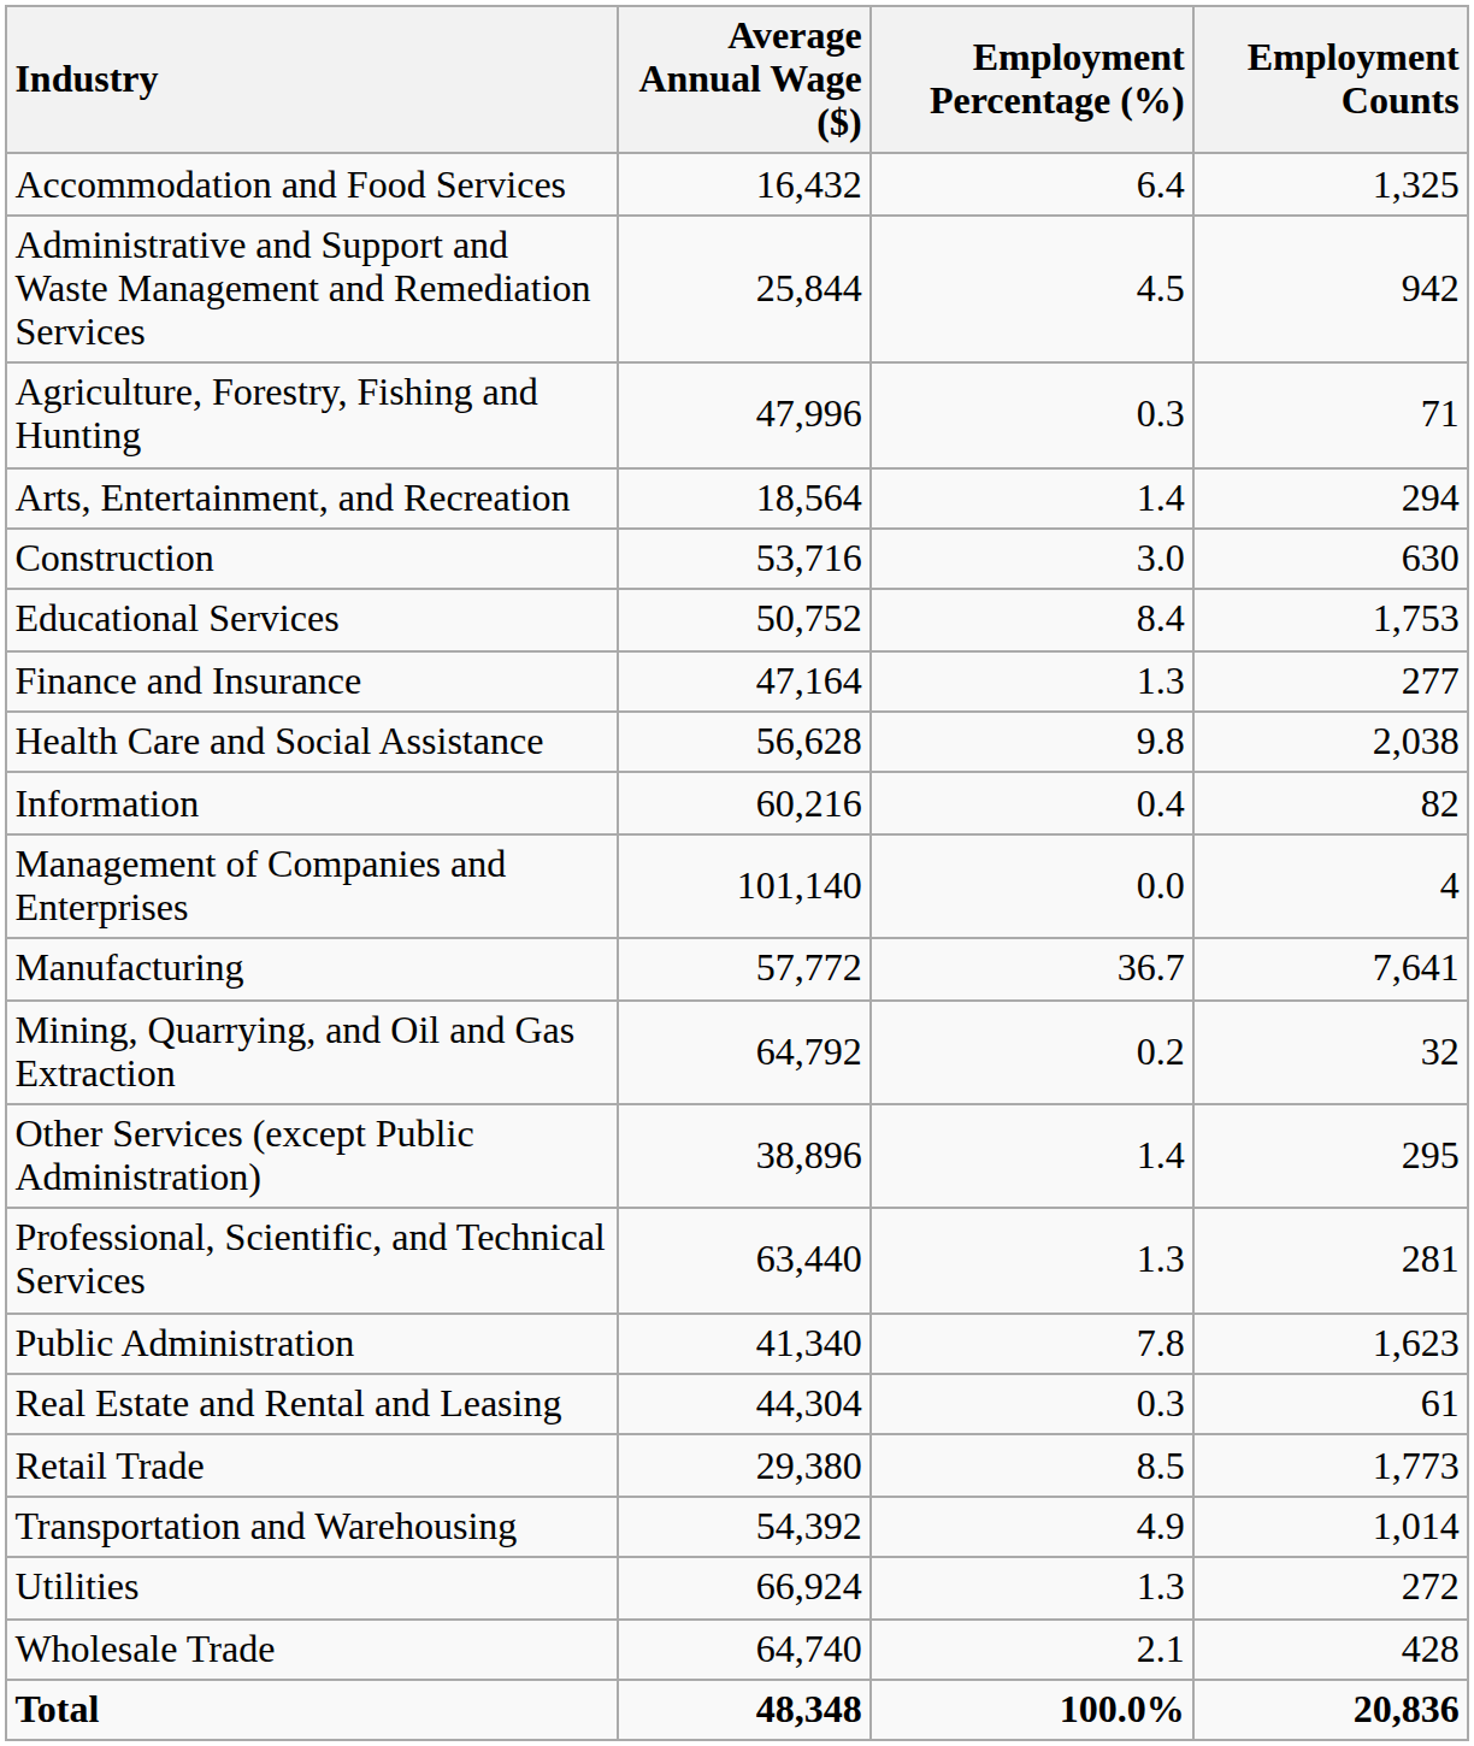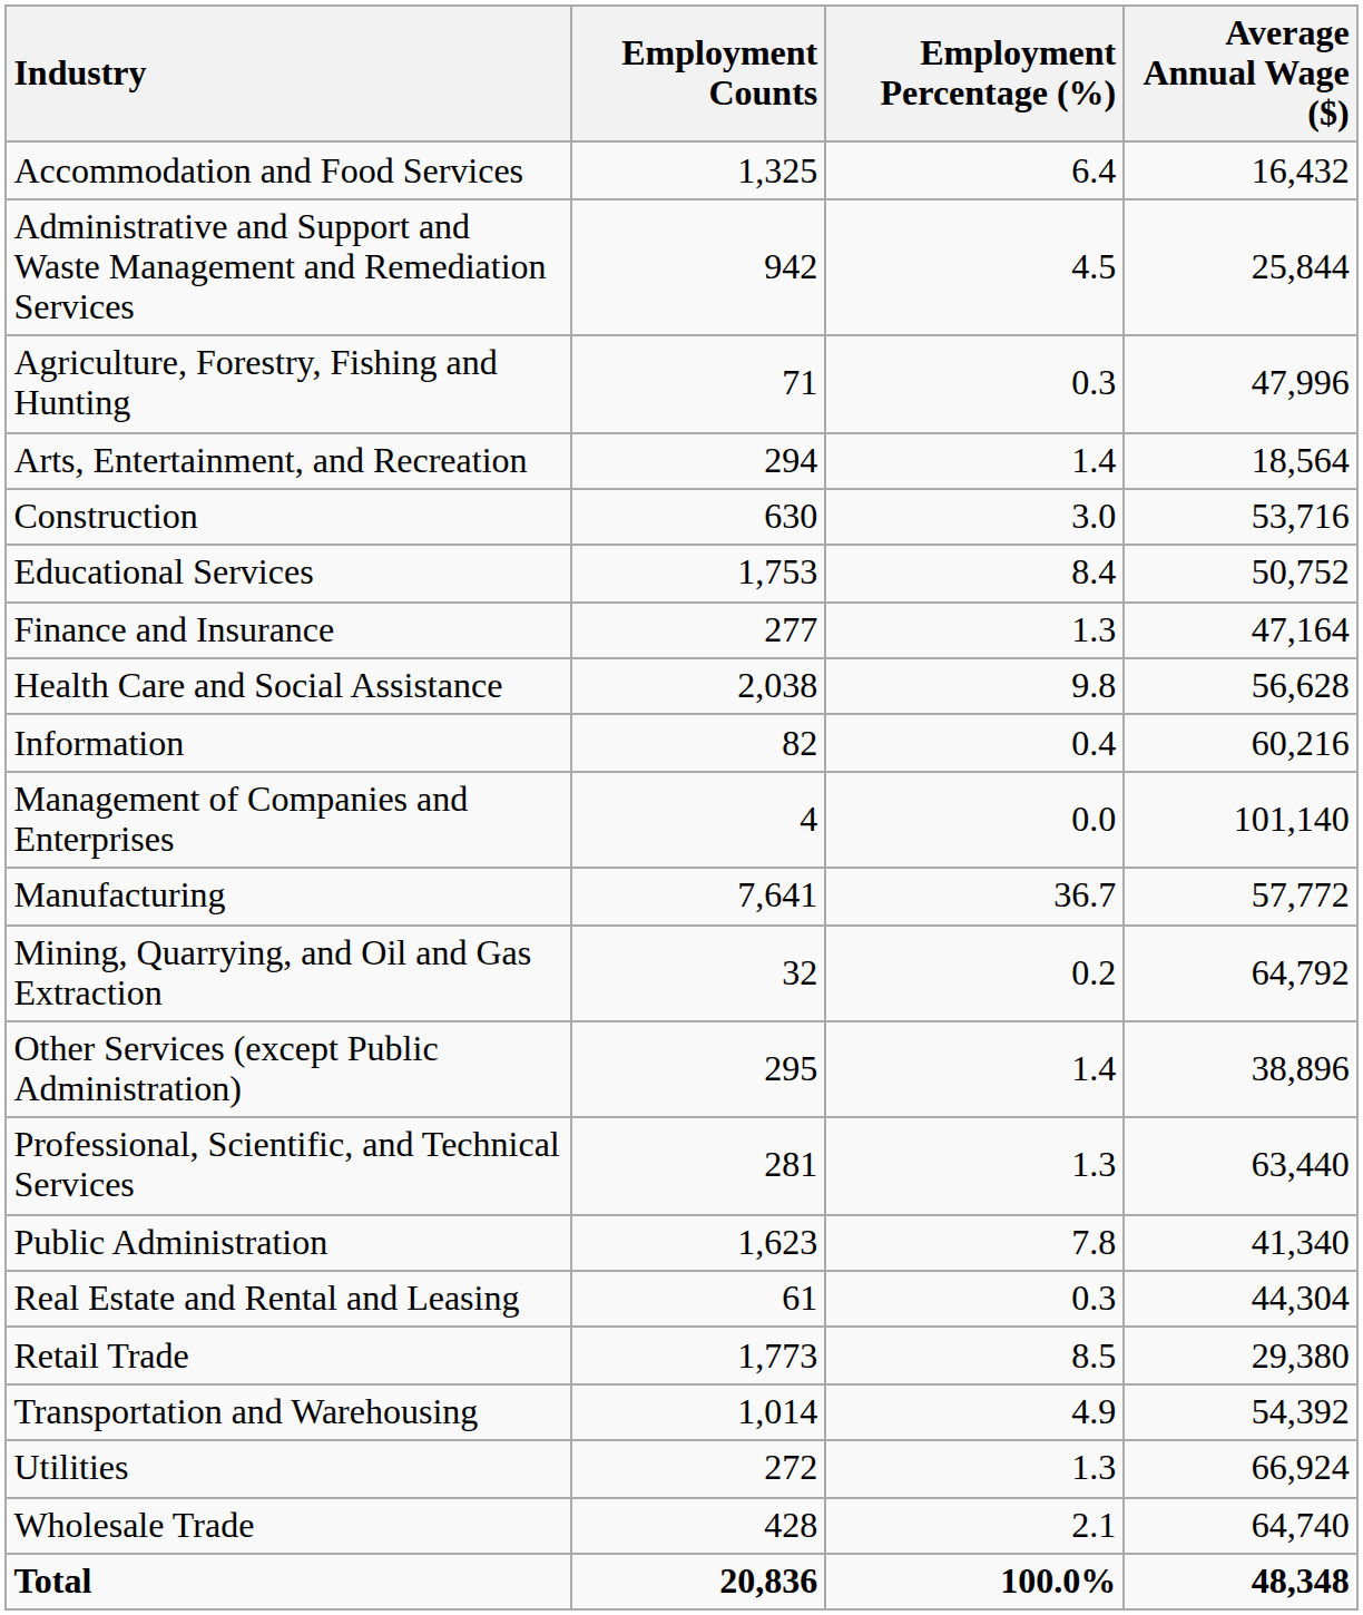 <table class="wikitable sortable">
 <tr>
 <th style="text-align:left;">Industry</th>
+<th style="text-align:right;">Employment Counts</th>
+<th style="text-align:right;">Employment Percentage (%)</th>
 <th style="text-align:right;">Average Annual Wage ($)</th>
-<th style="text-align:right;">Employment Percentage (%)</th>
-<th style="text-align:right;">Employment Counts</th>
 </tr>
 <tr>
 <td style="text-align:left;">Accommodation and Food Services</td>
+<td style="text-align:right;">1,325</td>
+<td style="text-align:right;">6.4</td>
 <td style="text-align:right;">16,432</td>
-<td style="text-align:right;">6.4</td>
-<td style="text-align:right;">1,325</td>
 </tr>
 <tr>
 <td style="text-align:left;">Administrative and Support and Waste Management and Remediation Services</td>
+<td style="text-align:right;">942</td>
+<td style="text-align:right;">4.5</td>
 <td style="text-align:right;">25,844</td>
-<td style="text-align:right;">4.5</td>
-<td style="text-align:right;">942</td>
 </tr>
 <tr>
 <td style="text-align:left;">Agriculture, Forestry, Fishing and Hunting</td>
+<td style="text-align:right;">71</td>
+<td style="text-align:right;">0.3</td>
 <td style="text-align:right;">47,996</td>
-<td style="text-align:right;">0.3</td>
-<td style="text-align:right;">71</td>
 </tr>
 <tr>
 <td style="text-align:left;">Arts, Entertainment, and Recreation</td>
+<td style="text-align:right;">294</td>
+<td style="text-align:right;">1.4</td>
 <td style="text-align:right;">18,564</td>
-<td style="text-align:right;">1.4</td>
-<td style="text-align:right;">294</td>
 </tr>
 <tr>
 <td style="text-align:left;">Construction</td>
+<td style="text-align:right;">630</td>
+<td style="text-align:right;">3.0</td>
 <td style="text-align:right;">53,716</td>
-<td style="text-align:right;">3.0</td>
-<td style="text-align:right;">630</td>
 </tr>
 <tr>
 <td style="text-align:left;">Educational Services</td>
+<td style="text-align:right;">1,753</td>
+<td style="text-align:right;">8.4</td>
 <td style="text-align:right;">50,752</td>
-<td style="text-align:right;">8.4</td>
-<td style="text-align:right;">1,753</td>
 </tr>
 <tr>
 <td style="text-align:left;">Finance and Insurance</td>
+<td style="text-align:right;">277</td>
+<td style="text-align:right;">1.3</td>
 <td style="text-align:right;">47,164</td>
-<td style="text-align:right;">1.3</td>
-<td style="text-align:right;">277</td>
 </tr>
 <tr>
 <td style="text-align:left;">Health Care and Social Assistance</td>
+<td style="text-align:right;">2,038</td>
+<td style="text-align:right;">9.8</td>
 <td style="text-align:right;">56,628</td>
-<td style="text-align:right;">9.8</td>
-<td style="text-align:right;">2,038</td>
 </tr>
 <tr>
 <td style="text-align:left;">Information</td>
+<td style="text-align:right;">82</td>
+<td style="text-align:right;">0.4</td>
 <td style="text-align:right;">60,216</td>
-<td style="text-align:right;">0.4</td>
-<td style="text-align:right;">82</td>
 </tr>
 <tr>
 <td style="text-align:left;">Management of Companies and Enterprises</td>
+<td style="text-align:right;">4</td>
+<td style="text-align:right;">0.0</td>
 <td style="text-align:right;">101,140</td>
-<td style="text-align:right;">0.0</td>
-<td style="text-align:right;">4</td>
 </tr>
 <tr>
 <td style="text-align:left;">Manufacturing</td>
+<td style="text-align:right;">7,641</td>
+<td style="text-align:right;">36.7</td>
 <td style="text-align:right;">57,772</td>
-<td style="text-align:right;">36.7</td>
-<td style="text-align:right;">7,641</td>
 </tr>
 <tr>
 <td style="text-align:left;">Mining, Quarrying, and Oil and Gas Extraction</td>
+<td style="text-align:right;">32</td>
+<td style="text-align:right;">0.2</td>
 <td style="text-align:right;">64,792</td>
-<td style="text-align:right;">0.2</td>
-<td style="text-align:right;">32</td>
 </tr>
 <tr>
 <td style="text-align:left;">Other Services (except Public Administration)</td>
+<td style="text-align:right;">295</td>
+<td style="text-align:right;">1.4</td>
 <td style="text-align:right;">38,896</td>
-<td style="text-align:right;">1.4</td>
-<td style="text-align:right;">295</td>
 </tr>
 <tr>
 <td style="text-align:left;">Professional, Scientific, and Technical Services</td>
+<td style="text-align:right;">281</td>
+<td style="text-align:right;">1.3</td>
 <td style="text-align:right;">63,440</td>
-<td style="text-align:right;">1.3</td>
-<td style="text-align:right;">281</td>
 </tr>
 <tr>
 <td style="text-align:left;">Public Administration</td>
+<td style="text-align:right;">1,623</td>
+<td style="text-align:right;">7.8</td>
 <td style="text-align:right;">41,340</td>
-<td style="text-align:right;">7.8</td>
-<td style="text-align:right;">1,623</td>
 </tr>
 <tr>
 <td style="text-align:left;">Real Estate and Rental and Leasing</td>
+<td style="text-align:right;">61</td>
+<td style="text-align:right;">0.3</td>
 <td style="text-align:right;">44,304</td>
-<td style="text-align:right;">0.3</td>
-<td style="text-align:right;">61</td>
 </tr>
 <tr>
 <td style="text-align:left;">Retail Trade</td>
+<td style="text-align:right;">1,773</td>
+<td style="text-align:right;">8.5</td>
 <td style="text-align:right;">29,380</td>
-<td style="text-align:right;">8.5</td>
-<td style="text-align:right;">1,773</td>
 </tr>
 <tr>
 <td style="text-align:left;">Transportation and Warehousing</td>
+<td style="text-align:right;">1,014</td>
+<td style="text-align:right;">4.9</td>
 <td style="text-align:right;">54,392</td>
-<td style="text-align:right;">4.9</td>
-<td style="text-align:right;">1,014</td>
 </tr>
 <tr>
 <td style="text-align:left;">Utilities</td>
+<td style="text-align:right;">272</td>
+<td style="text-align:right;">1.3</td>
 <td style="text-align:right;">66,924</td>
-<td style="text-align:right;">1.3</td>
-<td style="text-align:right;">272</td>
 </tr>
 <tr>
 <td style="text-align:left;">Wholesale Trade</td>
+<td style="text-align:right;">428</td>
+<td style="text-align:right;">2.1</td>
 <td style="text-align:right;">64,740</td>
-<td style="text-align:right;">2.1</td>
-<td style="text-align:right;">428</td>
 </tr>
 <tr>
 <td style="text-align:left; font-weight:bold;"><strong>Total</strong></td>
+<td style="text-align:right; font-weight:bold;"><strong>20,836</strong></td>
+<td style="text-align:right; font-weight:bold;"><strong>100.0%</strong></td>
 <td style="text-align:right; font-weight:bold;"><strong>48,348</strong></td>
-<td style="text-align:right; font-weight:bold;"><strong>100.0%</strong></td>
-<td style="text-align:right; font-weight:bold;"><strong>20,836</strong></td>
 </tr>
 </table>
